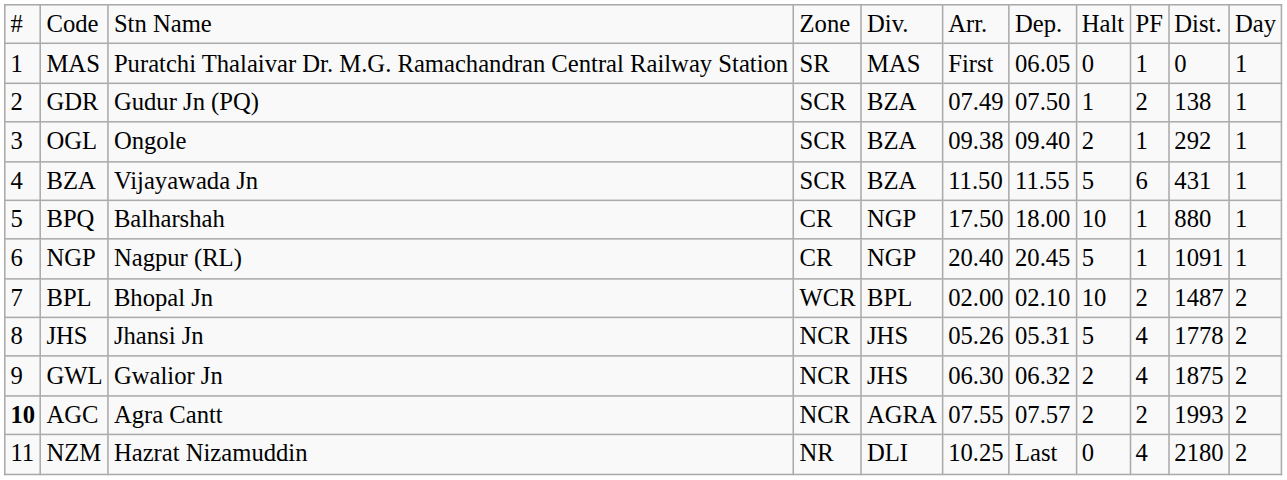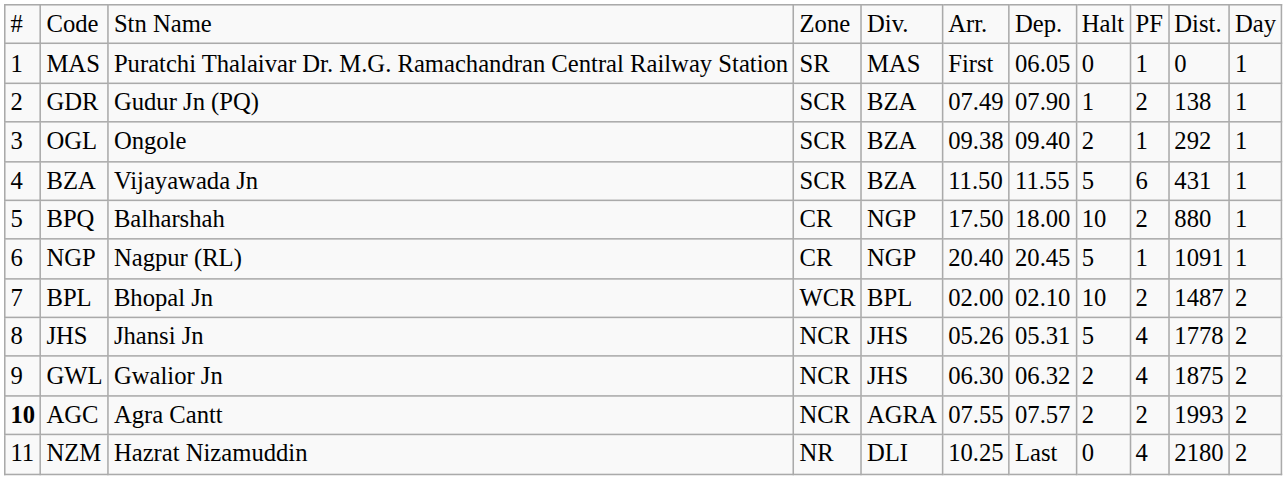 <table class="wikitable">
 <tr>
 <td>#</td>
 <td>Code</td>
 <td>Stn Name</td>
 <td>Zone</td>
 <td>Div.</td>
 <td>Arr.</td>
 <td>Dep.</td>
 <td>Halt</td>
 <td>PF</td>
 <td>Dist.</td>
 <td>Day</td>
 </tr>
 <tr>
 <td>1</td>
 <td>MAS</td>
 <td>Puratchi Thalaivar Dr. M.G. Ramachandran Central Railway Station</td>
 <td>SR</td>
 <td>MAS</td>
 <td>First</td>
 <td>06.05</td>
 <td>0</td>
 <td>1</td>
 <td>0</td>
 <td>1</td>
 </tr>
 <tr>
 <td>2</td>
 <td>GDR</td>
 <td>Gudur Jn  (PQ)</td>
 <td>SCR</td>
 <td>BZA</td>
 <td>07.49</td>
-<td>07.50</td>
+<td>07.90</td>
 <td>1</td>
 <td>2</td>
 <td>138</td>
 <td>1</td>
 </tr>
 <tr>
 <td>3</td>
 <td>OGL</td>
 <td>Ongole</td>
 <td>SCR</td>
 <td>BZA</td>
 <td>09.38</td>
 <td>09.40</td>
 <td>2</td>
 <td>1</td>
 <td>292</td>
 <td>1</td>
 </tr>
 <tr>
 <td>4</td>
 <td>BZA</td>
 <td>Vijayawada Jn</td>
 <td>SCR</td>
 <td>BZA</td>
 <td>11.50</td>
 <td>11.55</td>
 <td>5</td>
 <td>6</td>
 <td>431</td>
 <td>1</td>
 </tr>
 <tr>
 <td>5</td>
 <td>BPQ</td>
 <td>Balharshah</td>
 <td>CR</td>
 <td>NGP</td>
 <td>17.50</td>
 <td>18.00</td>
 <td>10</td>
-<td>1</td>
+<td>2</td>
 <td>880</td>
 <td>1</td>
 </tr>
 <tr>
 <td>6</td>
 <td>NGP</td>
 <td>Nagpur  (RL)</td>
 <td>CR</td>
 <td>NGP</td>
 <td>20.40</td>
 <td>20.45</td>
 <td>5</td>
 <td>1</td>
 <td>1091</td>
 <td>1</td>
 </tr>
 <tr>
 <td>7</td>
 <td>BPL</td>
 <td>Bhopal Jn</td>
 <td>WCR</td>
 <td>BPL</td>
 <td>02.00</td>
 <td>02.10</td>
 <td>10</td>
 <td>2</td>
 <td>1487</td>
 <td>2</td>
 </tr>
 <tr>
 <td>8</td>
 <td>JHS</td>
 <td>Jhansi Jn</td>
 <td>NCR</td>
 <td>JHS</td>
 <td>05.26</td>
 <td>05.31</td>
 <td>5</td>
 <td>4</td>
 <td>1778</td>
 <td>2</td>
 </tr>
 <tr>
 <td>9</td>
 <td>GWL</td>
 <td>Gwalior Jn</td>
 <td>NCR</td>
 <td>JHS</td>
 <td>06.30</td>
 <td>06.32</td>
 <td>2</td>
 <td>4</td>
 <td>1875</td>
 <td>2</td>
 </tr>
 <tr>
 <td><strong>10</strong></td>
 <td>AGC</td>
 <td>Agra Cantt</td>
 <td>NCR</td>
 <td>AGRA</td>
 <td>07.55</td>
 <td>07.57</td>
 <td>2</td>
 <td>2</td>
 <td>1993</td>
 <td>2</td>
 </tr>
 <tr>
 <td>11</td>
 <td>NZM</td>
 <td>Hazrat Nizamuddin</td>
 <td>NR</td>
 <td>DLI</td>
 <td>10.25</td>
 <td>Last</td>
 <td>0</td>
 <td>4</td>
 <td>2180</td>
 <td>2</td>
 </tr>
 </table>
